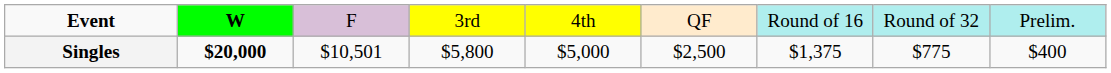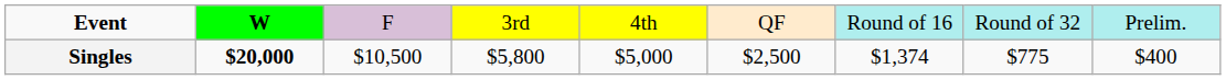 <table class=wikitable style=font-size:95%;text-align:center>
 <tr>
 <td style="width:130px"><strong>Event</strong></td>
 <td style="width:85px; background:lime"><strong>W</strong></td>
 <td style="width:85px; background:thistle">F</td>
 <td style="width:85px; background:#ffff00">3rd</td>
 <td style="width:85px; background:#ffff00">4th</td>
 <td style="width:85px; background:#ffebcd">QF</td>
 <td style="width:85px; background:#afeeee">Round of 16</td>
 <td style="width:85px; background:#afeeee">Round of 32</td>
 <td style="width:85px; background:#afeeee">Prelim.</td>
 </tr>
 <tr>
 <th style=background:#f3f3f3>Singles </th>
 <td><strong>$20,000</strong></td>
-<td>$10,501</td>
+<td>$10,500</td>
 <td>$5,800</td>
 <td>$5,000</td>
 <td>$2,500</td>
-<td>$1,375</td>
+<td>$1,374</td>
 <td>$775</td>
 <td>$400</td>
 </tr>
 </table>
